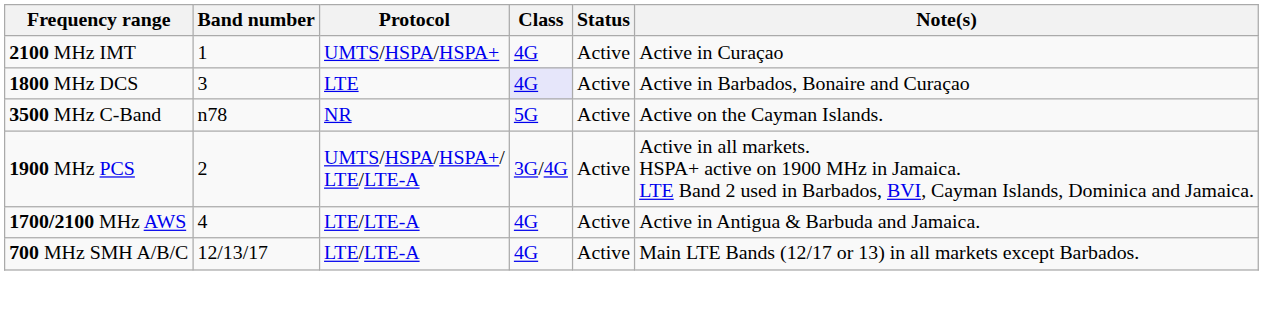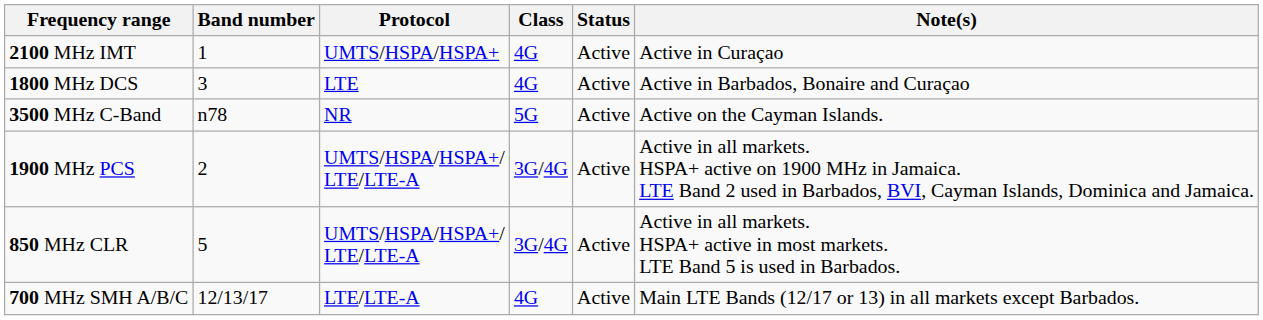 <table class="wikitable sortable">
 <tr>
 <th>Frequency range</th>
 <th>Band number</th>
 <th>Protocol</th>
 <th>Class</th>
 <th>Status</th>
 <th>Note(s)</th>
 </tr>
 <tr>
 <td><strong>2100</strong> MHz IMT</td>
 <td>1</td>
 <td><a href='#'>UMTS</a>/<a href='#'>HSPA</a>/<a href='#'>HSPA+</a></td>
 <td><a href='#'>4G</a></td>
 <td>Active</td>
 <td>Active in Curaçao</td>
 </tr>
 <tr>
 <td><strong>1800</strong> MHz DCS</td>
 <td>3</td>
 <td><a href='#'>LTE</a></td>
-<td style="background: lavender;"><a href='#'>4G</a></td>
+<td><a href='#'>4G</a></td>
 <td>Active</td>
 <td>Active in Barbados, Bonaire and Curaçao</td>
 </tr>
 <tr>
 <td><strong>3500</strong> MHz C-Band</td>
 <td>n78</td>
 <td><a href='#'>NR</a></td>
 <td><a href='#'>5G</a></td>
 <td>Active</td>
 <td>Active on the Cayman Islands.</td>
 </tr>
 <tr>
 <td><strong>1900</strong> MHz <a href='#'>PCS</a></td>
 <td>2</td>
 <td><a href='#'>UMTS</a>/<a href='#'>HSPA</a>/<a href='#'>HSPA+</a>/<br><a href='#'>LTE</a>/<a href='#'>LTE-A</a></td>
 <td><a href='#'>3G</a>/<a href='#'>4G</a></td>
 <td>Active</td>
 <td>Active in all markets.<br>HSPA+ active on 1900 MHz in Jamaica.<br><a href='#'>LTE</a> Band 2 used in Barbados, <a href='#'>BVI</a>, Cayman Islands, Dominica and Jamaica.</td>
 </tr>
 <tr>
-<td><strong>1700/2100</strong> MHz <a href='#'>AWS</a></td>
-<td>4</td>
-<td><a href='#'>LTE</a>/<a href='#'>LTE-A</a></td>
-<td><a href='#'>4G</a></td>
+<td><strong>850</strong> MHz CLR</td>
+<td>5</td>
+<td><a href='#'>UMTS</a>/<a href='#'>HSPA</a>/<a href='#'>HSPA+</a>/<br><a href='#'>LTE</a>/<a href='#'>LTE-A</a></td>
+<td><a href='#'>3G</a>/<a href='#'>4G</a></td>
 <td>Active</td>
-<td>Active in Antigua & Barbuda and Jamaica.</td>
+<td>Active in all markets.<br>HSPA+ active in most markets.<br>LTE Band 5 is used in Barbados.</td>
 </tr>
 <tr>
 <td><strong>700</strong> MHz SMH A/B/C</td>
 <td>12/13/17</td>
 <td><a href='#'>LTE</a>/<a href='#'>LTE-A</a></td>
 <td><a href='#'>4G</a></td>
 <td>Active</td>
 <td>Main LTE Bands (12/17 or 13) in all markets except Barbados.</td>
 </tr>
 </table>
